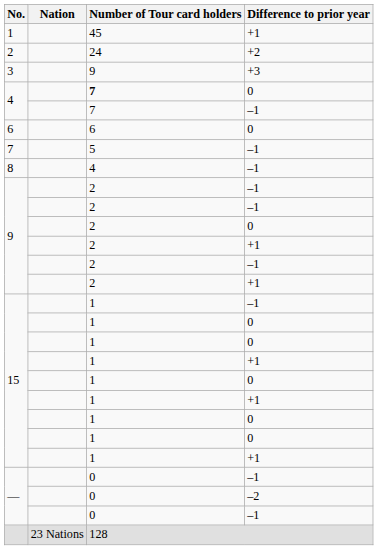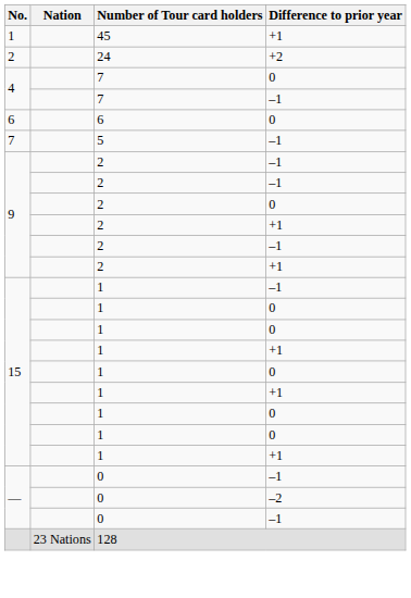 <table class="wikitable sortable">
 <tr>
 <th>No.</th>
 <th>Nation</th>
 <th>Number of Tour card holders</th>
 <th>Difference to prior year</th>
 </tr>
 <tr>
 <td>1</td>
 <td></td>
 <td>45</td>
 <td>+1</td>
 </tr>
 <tr>
 <td>2</td>
 <td></td>
 <td>24</td>
 <td>+2</td>
 </tr>
 <tr>
-<td>3</td>
-<td></td>
-<td>9</td>
-<td>+3</td>
-</tr>
-<tr>
 <td rowspan=2>4</td>
 <td></td>
-<td><strong>7</strong></td>
+<td>7</td>
 <td>0</td>
 </tr>
 <tr>
 <td></td>
 <td>7</td>
 <td>–1</td>
 </tr>
 <tr>
 <td>6</td>
 <td></td>
 <td>6</td>
 <td>0</td>
 </tr>
 <tr>
 <td>7</td>
 <td></td>
 <td>5</td>
-<td>–1</td>
-</tr>
-<tr>
-<td>8</td>
-<td></td>
-<td>4</td>
 <td>–1</td>
 </tr>
 <tr>
 <td rowspan=6>9</td>
 <td></td>
 <td>2</td>
 <td>–1</td>
 </tr>
 <tr>
 <td></td>
 <td>2</td>
 <td>–1</td>
 </tr>
 <tr>
 <td></td>
 <td>2</td>
 <td>0</td>
 </tr>
 <tr>
 <td></td>
 <td>2</td>
 <td>+1</td>
 </tr>
 <tr>
 <td></td>
 <td>2</td>
 <td>–1</td>
 </tr>
 <tr>
 <td></td>
 <td>2</td>
 <td>+1</td>
 </tr>
 <tr>
 <td rowspan=9>15</td>
 <td></td>
 <td>1</td>
 <td>–1</td>
 </tr>
 <tr>
 <td></td>
 <td>1</td>
 <td>0</td>
 </tr>
 <tr>
 <td></td>
 <td>1</td>
 <td>0</td>
 </tr>
 <tr>
 <td></td>
 <td>1</td>
 <td>+1</td>
 </tr>
 <tr>
 <td></td>
 <td>1</td>
 <td>0</td>
 </tr>
 <tr>
 <td></td>
 <td>1</td>
 <td>+1</td>
 </tr>
 <tr>
 <td></td>
 <td>1</td>
 <td>0</td>
 </tr>
 <tr>
 <td></td>
 <td>1</td>
 <td>0</td>
 </tr>
 <tr>
 <td></td>
 <td>1</td>
 <td>+1</td>
 </tr>
 <tr>
 <td rowspan=3>—</td>
 <td></td>
 <td>0</td>
 <td>–1</td>
 </tr>
 <tr>
 <td></td>
 <td>0</td>
 <td>–2</td>
 </tr>
 <tr>
 <td></td>
 <td>0</td>
 <td>–1</td>
 </tr>
 <tr bgcolor="#E0E0E0">
 <td></td>
 <td>23 Nations</td>
 <td colspan=2>128</td>
 </tr>
 </table>
